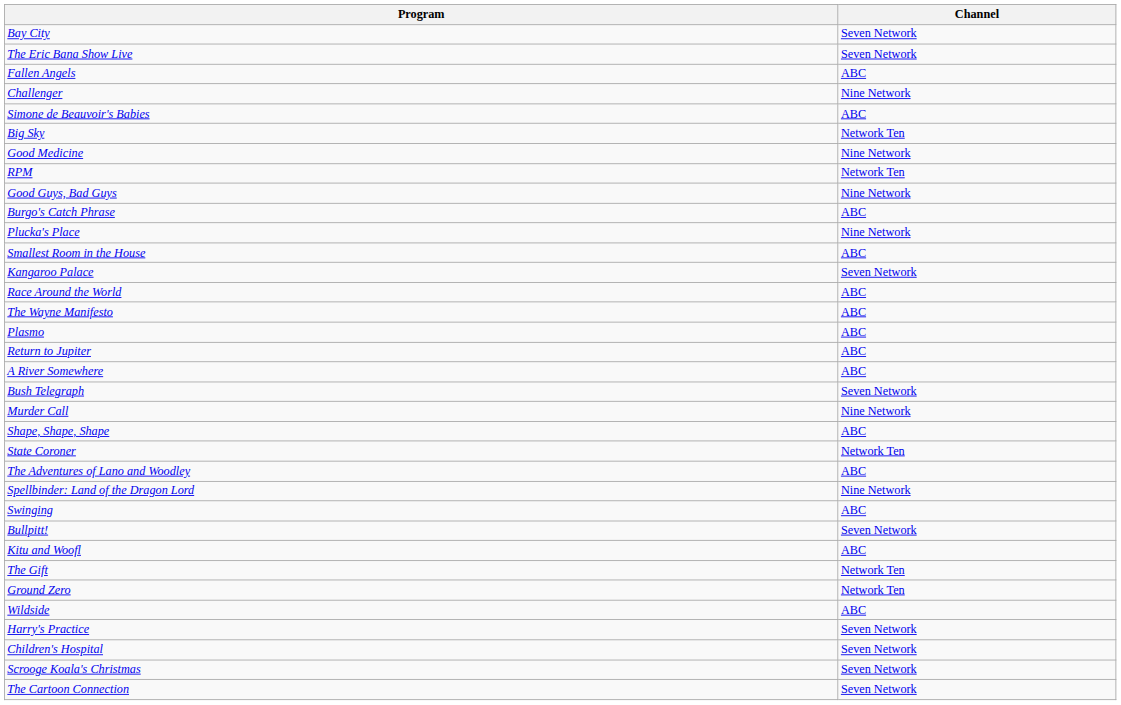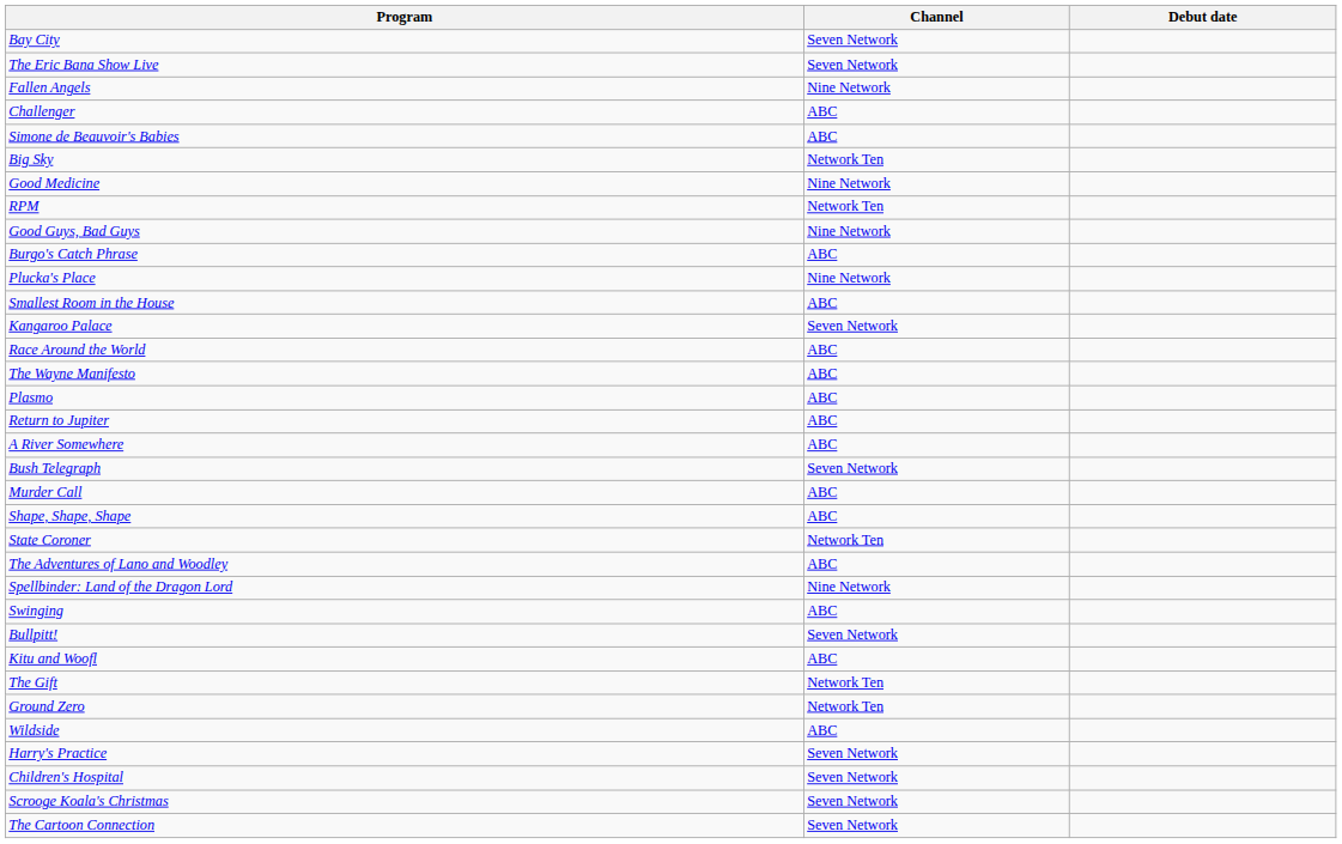 <table class="wikitable sortable" width="100%" style="font-size:87%;">
 <tr bgcolor="#efefef">
 <th width=60%>Program</th>
 <th width=20%>Channel</th>
+<th width=20%>Debut date</th>
 </tr>
 <tr>
 <td><em><a href='#'>Bay City</a></em></td>
 <td><a href='#'>Seven Network</a></td>
+<td></td>
 </tr>
 <tr>
 <td><em><a href='#'>The Eric Bana Show Live</a></em></td>
 <td><a href='#'>Seven Network</a></td>
+<td></td>
 </tr>
 <tr>
 <td><em><a href='#'>Fallen Angels</a></em></td>
-<td><a href='#'>ABC</a></td>
+<td><a href='#'>Nine Network</a></td>
+<td></td>
 </tr>
 <tr>
 <td><em><a href='#'>Challenger</a></em></td>
-<td><a href='#'>Nine Network</a></td>
+<td><a href='#'>ABC</a></td>
+<td></td>
 </tr>
 <tr>
 <td><em><a href='#'>Simone de Beauvoir's Babies</a></em></td>
 <td><a href='#'>ABC</a></td>
+<td></td>
 </tr>
 <tr>
 <td><em><a href='#'>Big Sky</a></em></td>
 <td><a href='#'>Network Ten</a></td>
+<td></td>
 </tr>
 <tr>
 <td><em><a href='#'>Good Medicine</a></em></td>
 <td><a href='#'>Nine Network</a></td>
+<td></td>
 </tr>
 <tr>
 <td><em><a href='#'>RPM</a></em></td>
 <td><a href='#'>Network Ten</a></td>
+<td></td>
 </tr>
 <tr>
 <td><em><a href='#'>Good Guys, Bad Guys</a></em></td>
 <td><a href='#'>Nine Network</a></td>
+<td></td>
 </tr>
 <tr>
 <td><em><a href='#'>Burgo's Catch Phrase</a></em></td>
 <td><a href='#'>ABC</a></td>
+<td></td>
 </tr>
 <tr>
 <td><em><a href='#'>Plucka's Place</a></em></td>
 <td><a href='#'>Nine Network</a></td>
+<td></td>
 </tr>
 <tr>
 <td><em><a href='#'>Smallest Room in the House</a></em></td>
 <td><a href='#'>ABC</a></td>
+<td></td>
 </tr>
 <tr>
 <td><em><a href='#'>Kangaroo Palace</a></em></td>
 <td><a href='#'>Seven Network</a></td>
+<td></td>
 </tr>
 <tr>
 <td><em><a href='#'>Race Around the World</a></em></td>
 <td><a href='#'>ABC</a></td>
+<td></td>
 </tr>
 <tr>
 <td><em><a href='#'>The Wayne Manifesto</a></em></td>
 <td><a href='#'>ABC</a></td>
+<td></td>
 </tr>
 <tr>
 <td><em><a href='#'>Plasmo</a></em></td>
 <td><a href='#'>ABC</a></td>
+<td></td>
 </tr>
 <tr>
 <td><em><a href='#'>Return to Jupiter</a></em></td>
 <td><a href='#'>ABC</a></td>
+<td></td>
 </tr>
 <tr>
 <td><em><a href='#'>A River Somewhere</a></em></td>
 <td><a href='#'>ABC</a></td>
+<td></td>
 </tr>
 <tr>
 <td><em><a href='#'>Bush Telegraph</a></em></td>
 <td><a href='#'>Seven Network</a></td>
+<td></td>
 </tr>
 <tr>
 <td><em><a href='#'>Murder Call</a></em></td>
-<td><a href='#'>Nine Network</a></td>
+<td><a href='#'>ABC</a></td>
+<td></td>
 </tr>
 <tr>
 <td><em><a href='#'>Shape, Shape, Shape</a></em></td>
 <td><a href='#'>ABC</a></td>
+<td></td>
 </tr>
 <tr>
 <td><em><a href='#'>State Coroner</a></em></td>
 <td><a href='#'>Network Ten</a></td>
+<td></td>
 </tr>
 <tr>
 <td><em><a href='#'>The Adventures of Lano and Woodley</a></em></td>
 <td><a href='#'>ABC</a></td>
+<td></td>
 </tr>
 <tr>
 <td><em><a href='#'>Spellbinder: Land of the Dragon Lord</a></em></td>
 <td><a href='#'>Nine Network</a></td>
+<td></td>
 </tr>
 <tr>
 <td><em><a href='#'>Swinging</a></em></td>
 <td><a href='#'>ABC</a></td>
+<td></td>
 </tr>
 <tr>
 <td><em><a href='#'>Bullpitt!</a></em></td>
 <td><a href='#'>Seven Network</a></td>
+<td></td>
 </tr>
 <tr>
 <td><em><a href='#'>Kitu and Woofl</a></em></td>
 <td><a href='#'>ABC</a></td>
+<td></td>
 </tr>
 <tr>
 <td><em><a href='#'>The Gift</a></em></td>
 <td><a href='#'>Network Ten</a></td>
+<td></td>
 </tr>
 <tr>
 <td><em><a href='#'>Ground Zero</a></em></td>
 <td><a href='#'>Network Ten</a></td>
+<td></td>
 </tr>
 <tr>
 <td><em><a href='#'>Wildside</a></em></td>
 <td><a href='#'>ABC</a></td>
+<td></td>
 </tr>
 <tr>
 <td><em><a href='#'>Harry's Practice</a></em></td>
 <td><a href='#'>Seven Network</a></td>
+<td></td>
 </tr>
 <tr>
 <td><em><a href='#'>Children's Hospital</a></em></td>
 <td><a href='#'>Seven Network</a></td>
+<td></td>
 </tr>
 <tr>
 <td><em><a href='#'>Scrooge Koala's Christmas</a></em></td>
 <td><a href='#'>Seven Network</a></td>
+<td></td>
 </tr>
 <tr>
 <td><em><a href='#'>The Cartoon Connection</a></em></td>
 <td><a href='#'>Seven Network</a></td>
+<td></td>
 </tr>
 </table>
